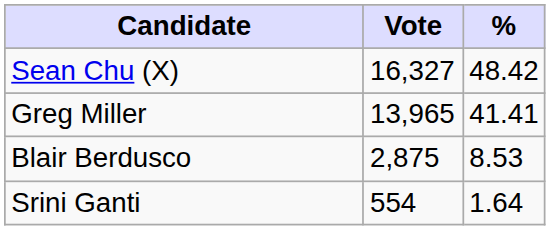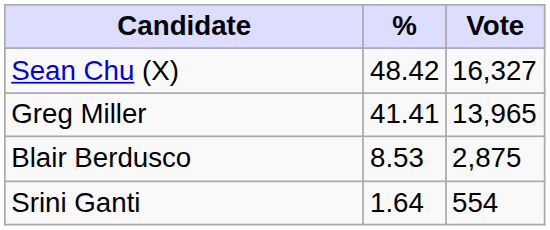 <table class="wikitable">
 <tr>
 <th style="background:#ddf; width:200px;">Candidate</th>
+<th style="background:#ddf; width:30px;">%</th>
 <th style="background:#ddf; width:50px;">Vote</th>
-<th style="background:#ddf; width:30px;">%</th>
 </tr>
 <tr>
 <td><a href='#'>Sean Chu</a> (X)</td>
+<td>48.42</td>
 <td>16,327</td>
-<td>48.42</td>
 </tr>
 <tr>
 <td>Greg Miller</td>
+<td>41.41</td>
 <td>13,965</td>
-<td>41.41</td>
 </tr>
 <tr>
 <td>Blair Berdusco</td>
+<td>8.53</td>
 <td>2,875</td>
-<td>8.53</td>
 </tr>
 <tr>
 <td>Srini Ganti</td>
+<td>1.64</td>
 <td>554</td>
-<td>1.64</td>
 </tr>
 </table>
